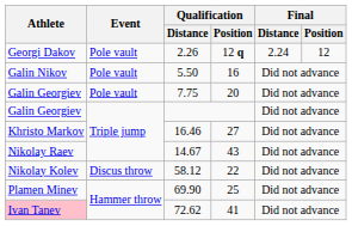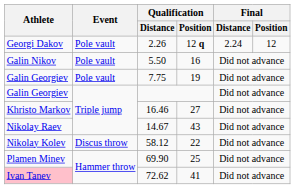 <table class="wikitable" style="font-size:90%">
 <tr>
 <th rowspan="2">Athlete</th>
 <th rowspan="2">Event</th>
 <th colspan="2">Qualification</th>
 <th colspan="2">Final</th>
 </tr>
 <tr style="font-size:95%">
 <th>Distance</th>
 <th>Position</th>
 <th>Distance</th>
 <th>Position</th>
 </tr>
 <tr align=center>
 <td align=left><a href='#'>Georgi Dakov</a></td>
 <td align=left><a href='#'>Pole vault</a></td>
 <td>2.26</td>
 <td>12 <strong>q</strong></td>
 <td>2.24</td>
 <td>12</td>
 </tr>
 <tr align=center>
 <td align=left><a href='#'>Galin Nikov</a></td>
 <td align=left><a href='#'>Pole vault</a></td>
 <td>5.50</td>
 <td>16</td>
 <td colspan=2>Did not advance</td>
 </tr>
 <tr align=center>
 <td align=left><a href='#'>Galin Georgiev</a></td>
 <td align=left><a href='#'>Pole vault</a></td>
 <td>7.75</td>
-<td>20</td>
+<td>19</td>
 <td colspan=2>Did not advance</td>
 </tr>
 <tr align=center>
 <td align=left><a href='#'>Galin Georgiev</a></td>
 <td align=left rowspan=3><a href='#'>Triple jump</a></td>
 <td colspan=2></td>
 <td colspan=2>Did not advance</td>
 </tr>
 <tr align=center>
 <td align=left><a href='#'>Khristo Markov</a></td>
 <td>16.46</td>
 <td>27</td>
 <td colspan=2>Did not advance</td>
 </tr>
 <tr align=center>
 <td align=left><a href='#'>Nikolay Raev</a></td>
 <td>14.67</td>
 <td>43</td>
 <td colspan=2>Did not advance</td>
 </tr>
 <tr align=center>
 <td align=left><a href='#'>Nikolay Kolev</a></td>
 <td align=left><a href='#'>Discus throw</a></td>
 <td>58.12</td>
 <td>22</td>
 <td colspan=2>Did not advance</td>
 </tr>
 <tr align=center>
 <td align=left><a href='#'>Plamen Minev</a></td>
 <td align=left rowspan=2><a href='#'>Hammer throw</a></td>
 <td>69.90</td>
 <td>25</td>
 <td colspan=2>Did not advance</td>
 </tr>
 <tr align=center>
 <td align=left style="background: pink;"><a href='#'>Ivan Tanev</a></td>
 <td>72.62</td>
 <td>41</td>
 <td colspan=2>Did not advance</td>
 </tr>
 </table>
